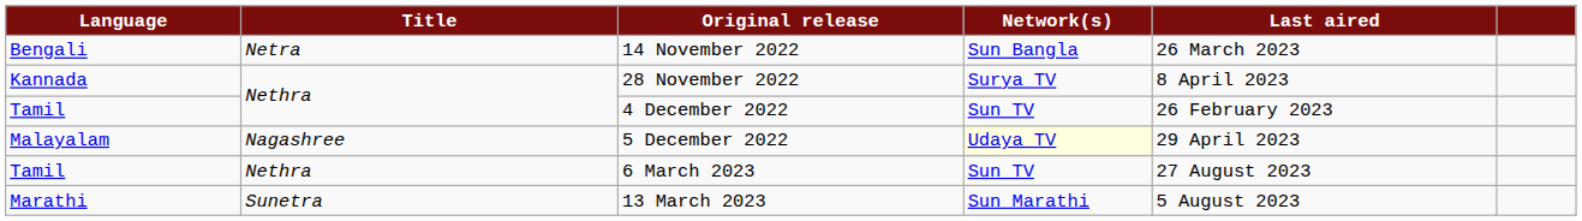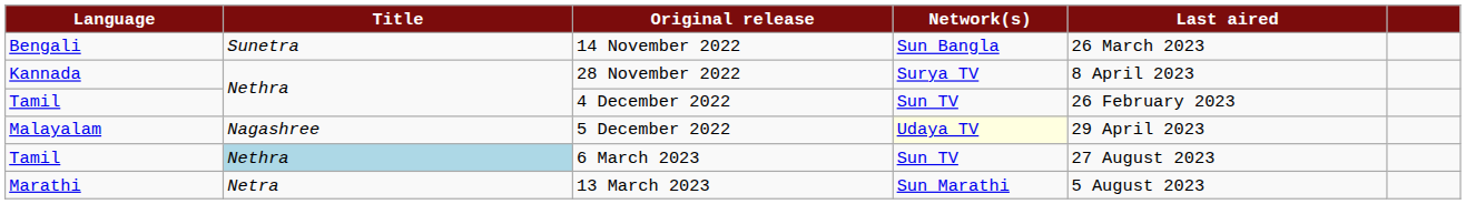 <table class="wikitable sortable" style="width: 70%; margin-right: 0;">
 <tr style="color:white">
 <th scope="col" style="background:#7b0c0c; width:15%;">Language</th>
 <th scope="col" style="background:#7b0c0c; width:24%;">Title</th>
 <th scope="col" style="background:#7b0c0c; width:22%;">Original release</th>
 <th scope="col" style="background:#7b0c0c; width:12%;">Network(s)</th>
 <th scope="col" style="background:#7b0c0c; width:22%;">Last aired</th>
 <th scope="col" style="background:#7b0c0c; width:12%;"></th>
 </tr>
 <tr>
 <td><a href='#'>Bengali</a></td>
-<td><em>Netra</em></td>
+<td><em>Sunetra</em></td>
 <td>14 November 2022</td>
 <td><a href='#'>Sun Bangla</a></td>
 <td>26 March 2023</td>
 <td></td>
 </tr>
 <tr>
 <td><a href='#'>Kannada</a></td>
 <td rowspan="2"><em>Nethra</em></td>
 <td>28 November 2022</td>
 <td><a href='#'>Surya TV</a></td>
 <td>8 April 2023</td>
 <td></td>
 </tr>
 <tr>
 <td><a href='#'>Tamil</a></td>
 <td>4 December 2022</td>
 <td><a href='#'>Sun TV</a></td>
 <td>26 February 2023</td>
 <td></td>
 </tr>
 <tr>
 <td><a href='#'>Malayalam</a></td>
 <td><em>Nagashree</em></td>
 <td>5 December 2022</td>
 <td style="background: lightyellow;"><a href='#'>Udaya TV</a></td>
 <td>29 April 2023</td>
 <td></td>
 </tr>
 <tr>
 <td><a href='#'>Tamil</a></td>
-<td><em>Nethra</em></td>
+<td style="background: lightblue;"><em>Nethra</em></td>
 <td>6 March 2023</td>
 <td><a href='#'>Sun TV</a></td>
 <td>27 August 2023</td>
 <td></td>
 </tr>
 <tr>
 <td><a href='#'>Marathi</a></td>
-<td><em>Sunetra</em></td>
+<td><em>Netra</em></td>
 <td>13 March 2023</td>
 <td><a href='#'>Sun Marathi</a></td>
 <td>5 August 2023</td>
 <td></td>
 </tr>
 </table>
